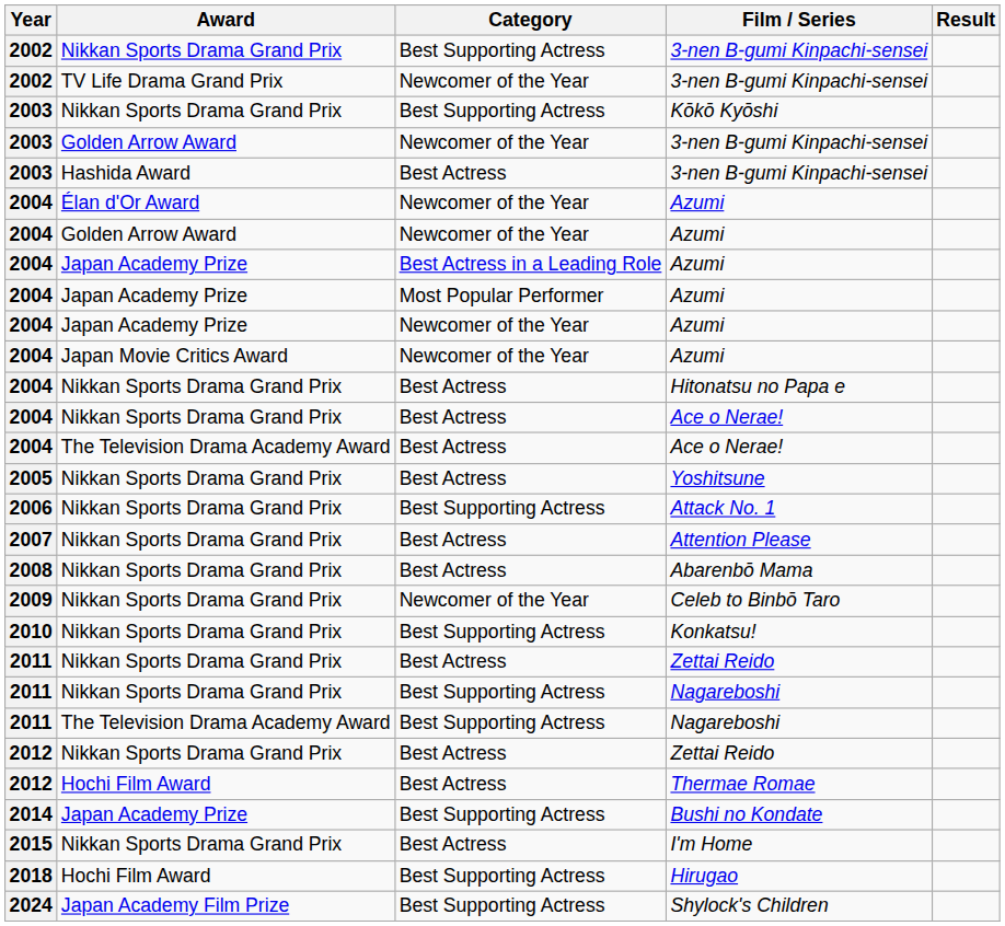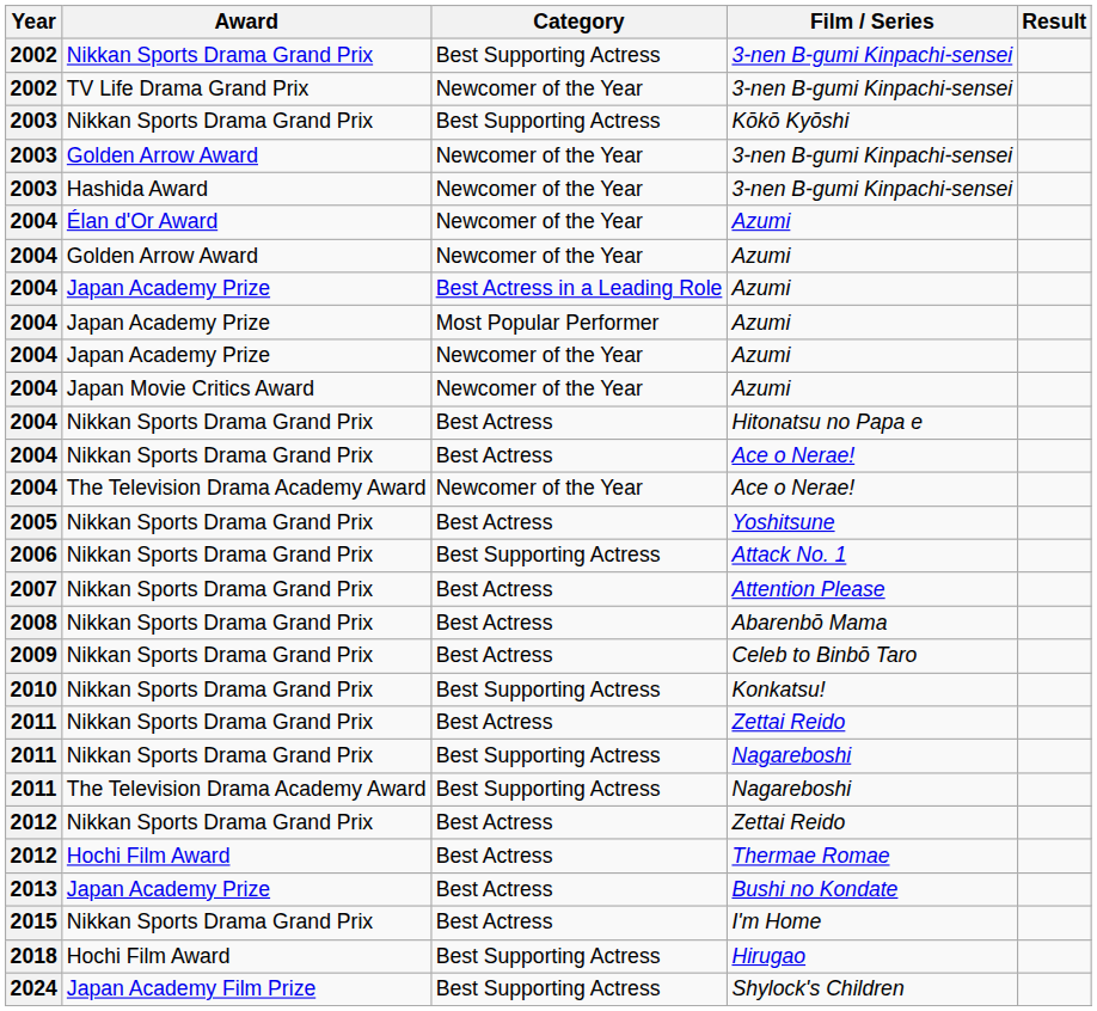 <table class="wikitable plainrowheaders sortable" style="font-size:100%">
 <tr>
 <th scope="col">Year</th>
 <th scope="col">Award</th>
 <th scope="col">Category</th>
 <th scope="col">Film / Series</th>
 <th scope="col">Result</th>
 </tr>
 <tr>
 <th scope="row">2002</th>
 <td><a href='#'>Nikkan Sports Drama Grand Prix</a></td>
 <td>Best Supporting Actress</td>
 <td><em><a href='#'>3-nen B-gumi Kinpachi-sensei</a></em></td>
 <td></td>
 </tr>
 <tr>
 <th scope="row">2002</th>
 <td>TV Life Drama Grand Prix</td>
 <td>Newcomer of the Year</td>
 <td><em>3-nen B-gumi Kinpachi-sensei</em></td>
 <td></td>
 </tr>
 <tr>
 <th scope="row">2003</th>
 <td>Nikkan Sports Drama Grand Prix</td>
 <td>Best Supporting Actress</td>
 <td><em>Kōkō Kyōshi</em></td>
 <td></td>
 </tr>
 <tr>
 <th scope="row">2003</th>
 <td><a href='#'>Golden Arrow Award</a></td>
 <td>Newcomer of the Year</td>
 <td><em>3-nen B-gumi Kinpachi-sensei</em></td>
 <td></td>
 </tr>
 <tr>
 <th scope="row">2003</th>
 <td>Hashida Award</td>
-<td>Best Actress</td>
+<td>Newcomer of the Year</td>
 <td><em>3-nen B-gumi Kinpachi-sensei</em></td>
 <td></td>
 </tr>
 <tr>
 <th scope="row">2004</th>
 <td><a href='#'>Élan d'Or Award</a></td>
 <td>Newcomer of the Year</td>
 <td><em><a href='#'>Azumi</a></em></td>
 <td></td>
 </tr>
 <tr>
 <th scope="row">2004</th>
 <td>Golden Arrow Award</td>
 <td>Newcomer of the Year</td>
 <td><em>Azumi</em></td>
 <td></td>
 </tr>
 <tr>
 <th scope="row">2004</th>
 <td><a href='#'>Japan Academy Prize</a></td>
 <td><a href='#'>Best Actress in a Leading Role</a></td>
 <td><em>Azumi</em></td>
 <td></td>
 </tr>
 <tr>
 <th scope="row">2004</th>
 <td>Japan Academy Prize</td>
 <td>Most Popular Performer</td>
 <td><em>Azumi</em></td>
 <td></td>
 </tr>
 <tr>
 <th scope="row">2004</th>
 <td>Japan Academy Prize</td>
 <td>Newcomer of the Year</td>
 <td><em>Azumi</em></td>
 <td></td>
 </tr>
 <tr>
 <th scope="row">2004</th>
 <td>Japan Movie Critics Award</td>
 <td>Newcomer of the Year</td>
 <td><em>Azumi</em></td>
 <td></td>
 </tr>
 <tr>
 <th scope="row">2004</th>
 <td>Nikkan Sports Drama Grand Prix</td>
 <td>Best Actress</td>
 <td><em>Hitonatsu no Papa e</em></td>
 <td></td>
 </tr>
 <tr>
 <th scope="row">2004</th>
 <td>Nikkan Sports Drama Grand Prix</td>
 <td>Best Actress</td>
 <td><em><a href='#'>Ace o Nerae!</a></em></td>
 <td></td>
 </tr>
 <tr>
 <th scope="row">2004</th>
 <td>The Television Drama Academy Award</td>
-<td>Best Actress</td>
+<td>Newcomer of the Year</td>
 <td><em>Ace o Nerae!</em></td>
 <td></td>
 </tr>
 <tr>
 <th scope="row">2005</th>
 <td>Nikkan Sports Drama Grand Prix</td>
 <td>Best Actress</td>
 <td><em><a href='#'>Yoshitsune</a></em></td>
 <td></td>
 </tr>
 <tr>
 <th scope="row">2006</th>
 <td>Nikkan Sports Drama Grand Prix</td>
 <td>Best Supporting Actress</td>
 <td><em><a href='#'>Attack No. 1</a></em></td>
 <td></td>
 </tr>
 <tr>
 <th scope="row">2007</th>
 <td>Nikkan Sports Drama Grand Prix</td>
 <td>Best Actress</td>
 <td><em><a href='#'>Attention Please</a></em></td>
 <td></td>
 </tr>
 <tr>
 <th scope="row">2008</th>
 <td>Nikkan Sports Drama Grand Prix</td>
 <td>Best Actress</td>
 <td><em>Abarenbō Mama</em></td>
 <td></td>
 </tr>
 <tr>
 <th scope="row">2009</th>
 <td>Nikkan Sports Drama Grand Prix</td>
-<td>Newcomer of the Year</td>
+<td>Best Actress</td>
 <td><em>Celeb to Binbō Taro</em></td>
 <td></td>
 </tr>
 <tr>
 <th scope="row">2010</th>
 <td>Nikkan Sports Drama Grand Prix</td>
 <td>Best Supporting Actress</td>
 <td><em>Konkatsu!</em></td>
 <td></td>
 </tr>
 <tr>
 <th scope="row">2011</th>
 <td>Nikkan Sports Drama Grand Prix</td>
 <td>Best Actress</td>
 <td><em><a href='#'>Zettai Reido</a></em></td>
 <td></td>
 </tr>
 <tr>
 <th scope="row">2011</th>
 <td>Nikkan Sports Drama Grand Prix</td>
 <td>Best Supporting Actress</td>
 <td><em><a href='#'>Nagareboshi</a></em></td>
 <td></td>
 </tr>
 <tr>
 <th scope="row">2011</th>
 <td>The Television Drama Academy Award</td>
 <td>Best Supporting Actress</td>
 <td><em>Nagareboshi</em></td>
 <td></td>
 </tr>
 <tr>
 <th scope="row">2012</th>
 <td>Nikkan Sports Drama Grand Prix</td>
 <td>Best Actress</td>
 <td><em>Zettai Reido</em></td>
 <td></td>
 </tr>
 <tr>
 <th scope="row">2012</th>
 <td><a href='#'>Hochi Film Award</a></td>
 <td>Best Actress</td>
 <td><em><a href='#'>Thermae Romae</a></em></td>
 <td></td>
 </tr>
 <tr>
-<th scope="row">2014</th>
+<th scope="row">2013</th>
 <td><a href='#'>Japan Academy Prize</a></td>
-<td>Best Supporting Actress</td>
+<td>Best Actress</td>
 <td><em><a href='#'>Bushi no Kondate</a></em></td>
 <td></td>
 </tr>
 <tr>
 <th scope="row">2015</th>
 <td>Nikkan Sports Drama Grand Prix</td>
 <td>Best Actress</td>
 <td><em>I'm Home</em></td>
 <td></td>
 </tr>
 <tr>
 <th scope="row">2018</th>
 <td>Hochi Film Award</td>
 <td>Best Supporting Actress</td>
 <td><em><a href='#'>Hirugao</a></em></td>
 <td></td>
 </tr>
 <tr>
 <th scope="row">2024</th>
 <td><a href='#'>Japan Academy Film Prize</a></td>
 <td>Best Supporting Actress</td>
 <td><em>Shylock's Children</em></td>
 <td></td>
 </tr>
 <tr>
 </tr>
 </table>
